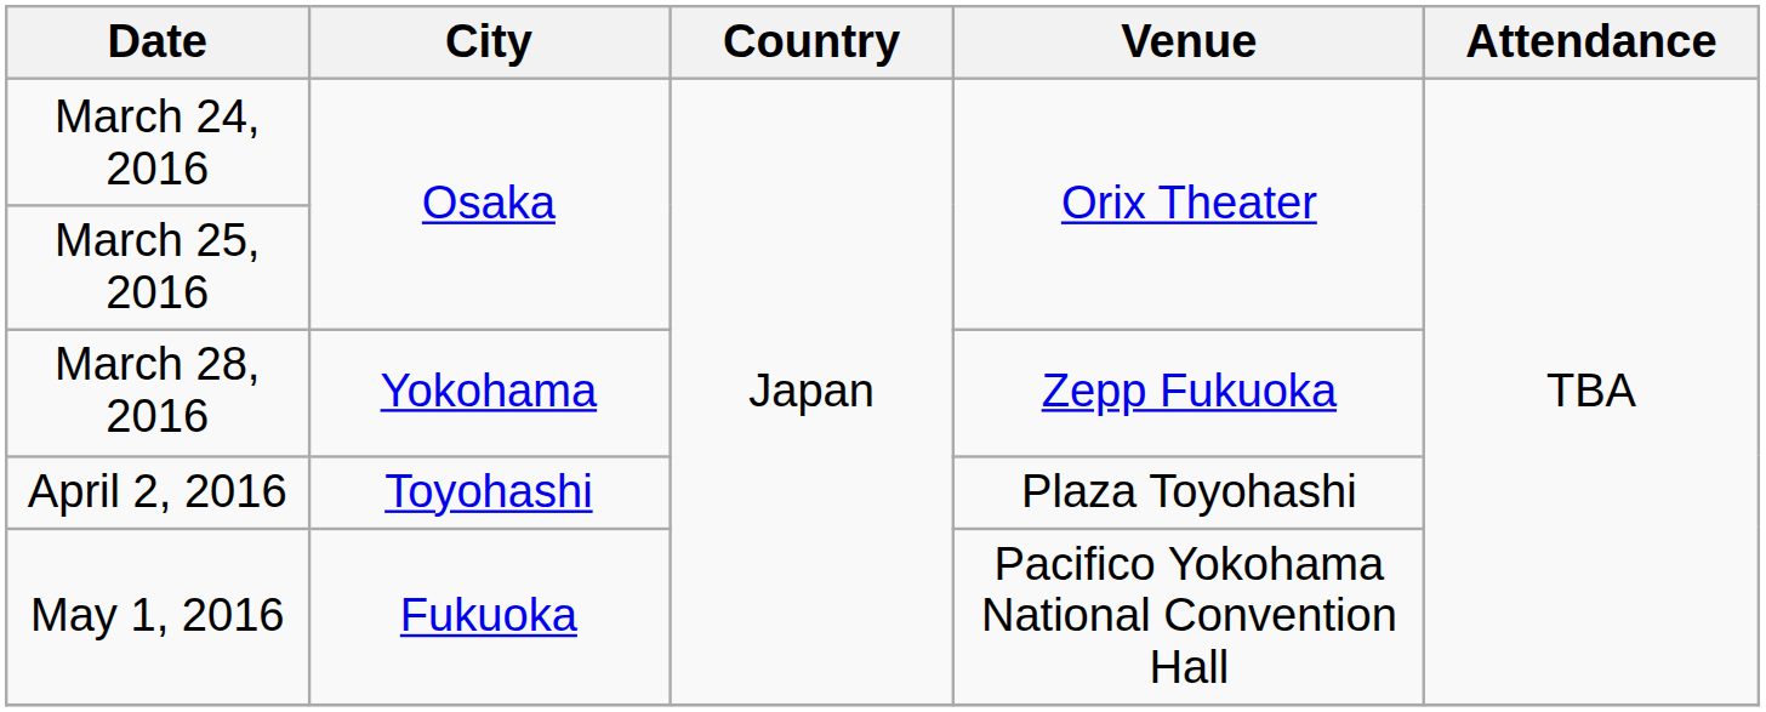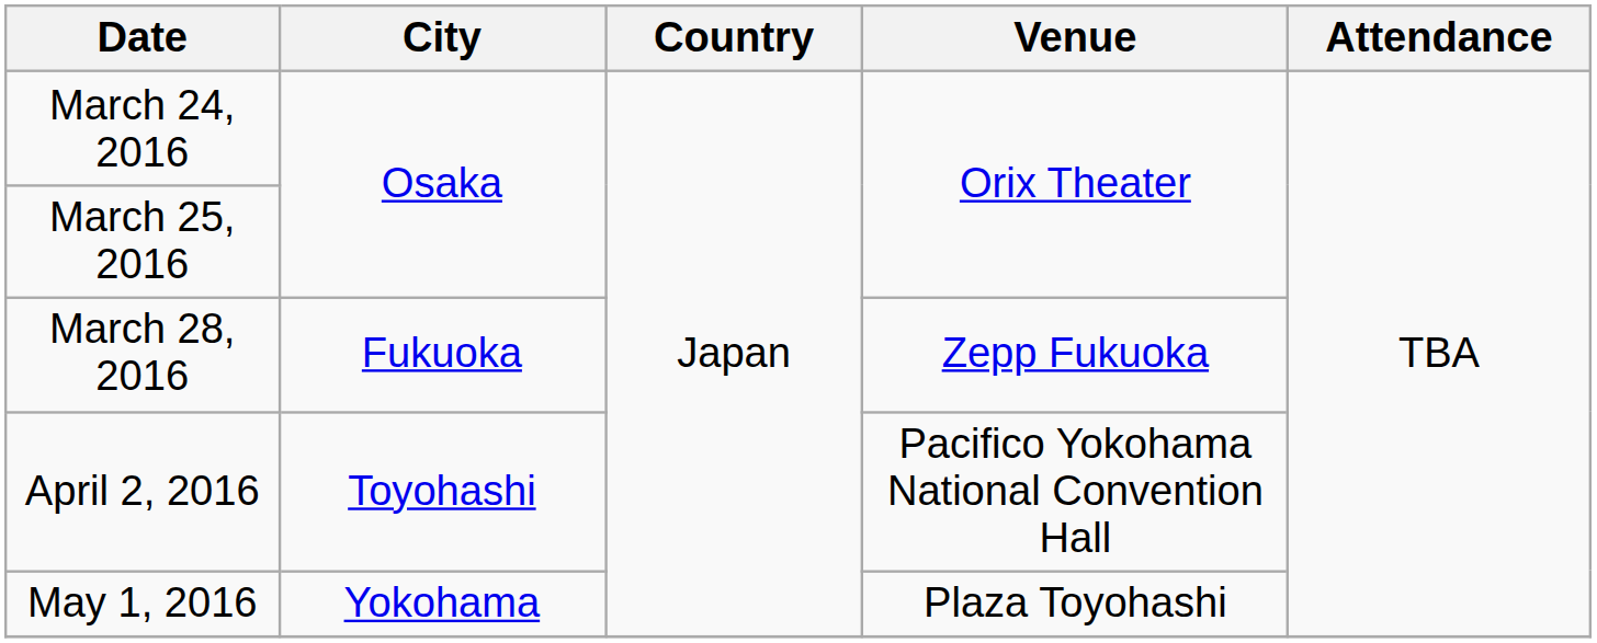 <table class="wikitable" style="text-align:center;">
 <tr>
 <th width=200>Date</th>
 <th width=200>City</th>
 <th width=150>Country</th>
 <th width=300>Venue</th>
 <th width=150>Attendance</th>
 </tr>
 <tr>
 <td>March 24, 2016</td>
 <td rowspan=2><a href='#'>Osaka</a></td>
 <td rowspan=5>Japan</td>
 <td rowspan=2><a href='#'>Orix Theater</a></td>
 <td rowspan=5>TBA</td>
 </tr>
 <tr>
 <td>March 25, 2016</td>
 </tr>
 <tr>
 <td>March 28, 2016</td>
-<td><a href='#'>Yokohama</a></td>
+<td><a href='#'>Fukuoka</a></td>
 <td><a href='#'>Zepp Fukuoka</a></td>
 </tr>
 <tr>
 <td>April 2, 2016</td>
 <td><a href='#'>Toyohashi</a></td>
-<td>Plaza Toyohashi</td>
+<td>Pacifico Yokohama National Convention Hall</td>
 </tr>
 <tr>
 <td>May 1, 2016</td>
-<td><a href='#'>Fukuoka</a></td>
-<td>Pacifico Yokohama National Convention Hall</td>
+<td><a href='#'>Yokohama</a></td>
+<td>Plaza Toyohashi</td>
 </tr>
 <tr>
 </tr>
 </table>
